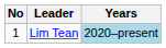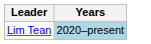 <table class="wikitable" style="text-align:center;">
 <tr>
-<th>No</th>
 <th>Leader</th>
 <th>Years</th>
 </tr>
 <tr>
-<td>1</td>
 <td><a href='#'>Lim Tean</a></td>
 <td style="background: lightblue;">2020–present</td>
 </tr>
 </table>
